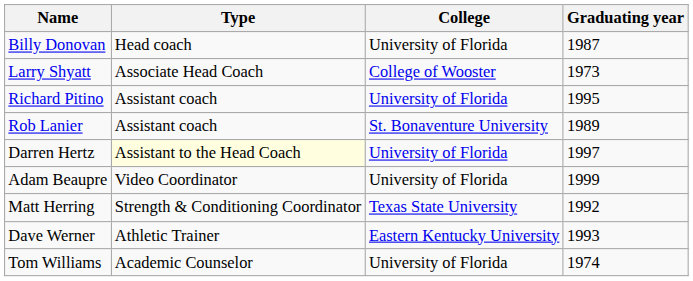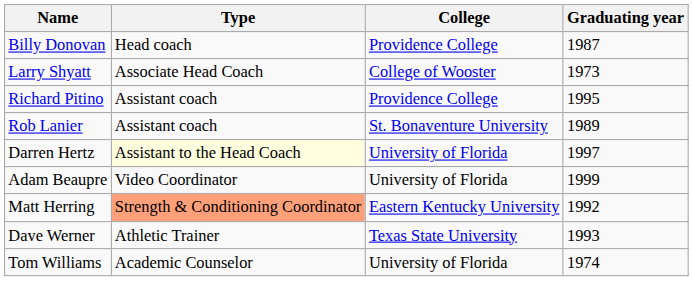 <table class="wikitable" style="font-size: 95%;">
 <tr>
 <th>Name</th>
 <th>Type</th>
 <th>College</th>
 <th>Graduating year</th>
 </tr>
 <tr>
 <td><a href='#'>Billy Donovan</a></td>
 <td>Head coach</td>
-<td>University of Florida</td>
+<td><a href='#'>Providence College</a></td>
 <td>1987</td>
 </tr>
 <tr>
 <td><a href='#'>Larry Shyatt</a></td>
 <td>Associate Head Coach</td>
 <td><a href='#'>College of Wooster</a></td>
 <td>1973</td>
 </tr>
 <tr>
 <td><a href='#'>Richard Pitino</a></td>
 <td>Assistant coach</td>
-<td><a href='#'>University of Florida</a></td>
+<td><a href='#'>Providence College</a></td>
 <td>1995</td>
 </tr>
 <tr>
 <td><a href='#'>Rob Lanier</a></td>
 <td>Assistant coach</td>
 <td><a href='#'>St. Bonaventure University</a></td>
 <td>1989</td>
 </tr>
 <tr>
 <td>Darren Hertz</td>
 <td style="background: lightyellow;">Assistant to the Head Coach</td>
 <td><a href='#'>University of Florida</a></td>
 <td>1997</td>
 </tr>
 <tr>
 <td>Adam Beaupre</td>
 <td>Video Coordinator</td>
 <td>University of Florida</td>
 <td>1999</td>
 </tr>
 <tr>
 <td>Matt Herring</td>
-<td>Strength & Conditioning Coordinator</td>
-<td><a href='#'>Texas State University</a></td>
+<td style="background: lightsalmon;">Strength & Conditioning Coordinator</td>
+<td><a href='#'>Eastern Kentucky University</a></td>
 <td>1992</td>
 </tr>
 <tr>
 <td>Dave Werner</td>
 <td>Athletic Trainer</td>
-<td><a href='#'>Eastern Kentucky University</a></td>
+<td><a href='#'>Texas State University</a></td>
 <td>1993</td>
 </tr>
 <tr>
 <td>Tom Williams</td>
 <td>Academic Counselor</td>
 <td>University of Florida</td>
 <td>1974</td>
 </tr>
 </table>
